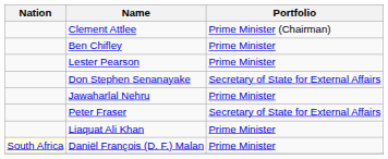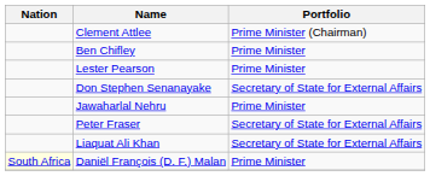 <table class="wikitable">
 <tr>
 <th>Nation</th>
 <th>Name</th>
 <th>Portfolio</th>
 </tr>
 <tr>
 <td></td>
 <td><a href='#'>Clement Attlee</a></td>
 <td><a href='#'>Prime Minister</a> (Chairman)</td>
 </tr>
 <tr>
 <td></td>
 <td><a href='#'>Ben Chifley</a></td>
 <td><a href='#'>Prime Minister</a></td>
 </tr>
 <tr>
 <td></td>
 <td><a href='#'>Lester Pearson</a></td>
 <td><a href='#'>Prime Minister</a></td>
 </tr>
 <tr>
 <td></td>
 <td><a href='#'>Don Stephen Senanayake</a></td>
 <td><a href='#'>Secretary of State for External Affairs</a></td>
 </tr>
 <tr>
 <td></td>
 <td><a href='#'>Jawaharlal Nehru</a></td>
 <td><a href='#'>Prime Minister</a></td>
 </tr>
 <tr>
 <td></td>
 <td><a href='#'>Peter Fraser</a></td>
 <td><a href='#'>Secretary of State for External Affairs</a></td>
 </tr>
 <tr>
 <td></td>
 <td><a href='#'>Liaquat Ali Khan</a></td>
-<td><a href='#'>Prime Minister</a></td>
+<td><a href='#'>Secretary of State for External Affairs</a></td>
 </tr>
 <tr>
 <td style="background: lightyellow;"> <a href='#'>South Africa</a></td>
 <td><a href='#'>Daniël François (D. F.) Malan</a></td>
 <td><a href='#'>Prime Minister</a></td>
 </tr>
 <tr>
 </tr>
 </table>
